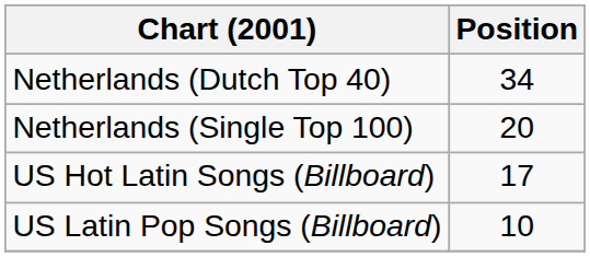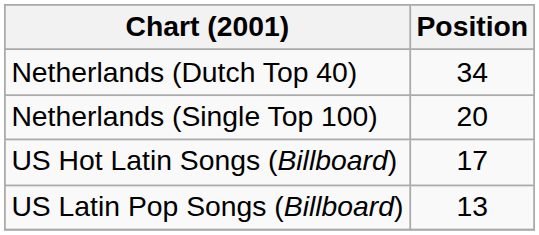 <table class="wikitable sortable">
 <tr>
 <th>Chart (2001)</th>
 <th>Position</th>
 </tr>
 <tr>
 <td>Netherlands (Dutch Top 40)</td>
 <td align="center">34</td>
 </tr>
 <tr>
 <td>Netherlands (Single Top 100)</td>
 <td align="center">20</td>
 </tr>
 <tr>
 <td>US Hot Latin Songs (<em>Billboard</em>)</td>
 <td align="center">17</td>
 </tr>
 <tr>
 <td>US Latin Pop Songs (<em>Billboard</em>)</td>
-<td align="center">10</td>
+<td align="center">13</td>
 </tr>
 <tr>
 </tr>
 </table>
